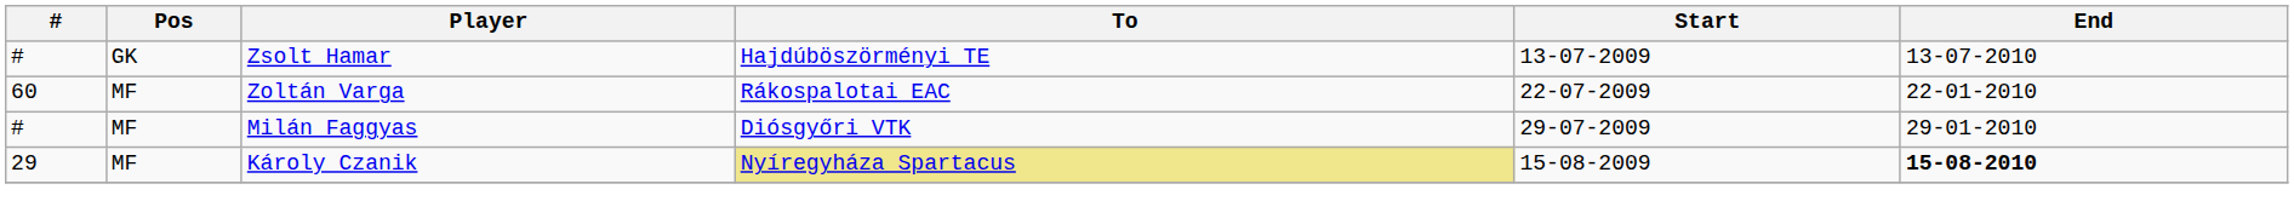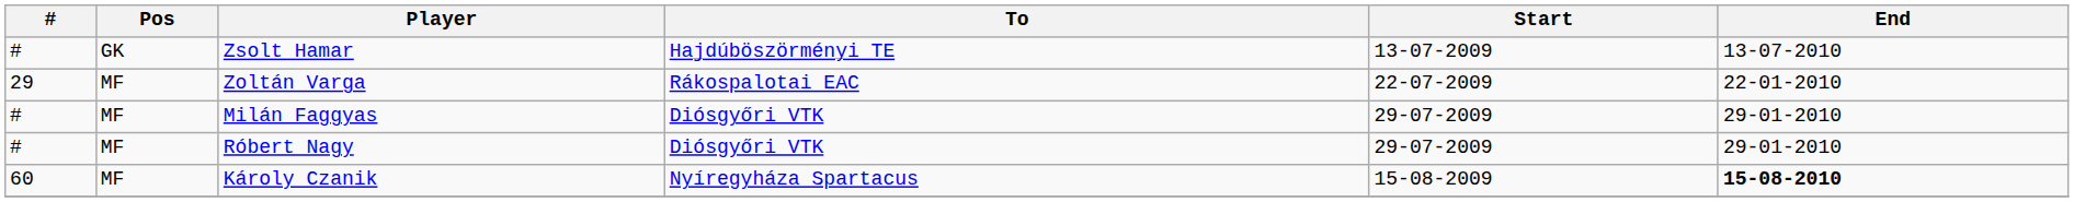 <table width=65% class="wikitable" style="text-align:center; font-size:95%; text-align:left">
 <tr>
 <th>#</th>
 <th>Pos</th>
 <th>Player</th>
 <th>To</th>
 <th>Start</th>
 <th>End</th>
 </tr>
 <tr --->
 <td>#</td>
 <td>GK</td>
 <td> <a href='#'>Zsolt Hamar</a></td>
 <td><a href='#'>Hajdúböszörményi TE</a></td>
 <td>13-07-2009</td>
 <td>13-07-2010</td>
 </tr>
 <tr --->
-<td>60</td>
+<td>29</td>
 <td>MF</td>
 <td> <a href='#'>Zoltán Varga</a></td>
 <td><a href='#'>Rákospalotai EAC</a></td>
 <td>22-07-2009</td>
 <td>22-01-2010</td>
 </tr>
 <tr --->
 <td>#</td>
 <td>MF</td>
 <td> <a href='#'>Milán Faggyas</a></td>
 <td><a href='#'>Diósgyőri VTK</a></td>
 <td>29-07-2009</td>
 <td>29-01-2010</td>
 </tr>
 <tr --->
-<td>29</td>
+<td>#</td>
+<td>MF</td>
+<td> <a href='#'>Róbert Nagy</a></td>
+<td><a href='#'>Diósgyőri VTK</a></td>
+<td>29-07-2009</td>
+<td>29-01-2010</td>
+</tr>
+<tr --->
+<td>60</td>
 <td>MF</td>
 <td> <a href='#'>Károly Czanik</a></td>
-<td style="background: khaki;"><a href='#'>Nyíregyháza Spartacus</a></td>
+<td><a href='#'>Nyíregyháza Spartacus</a></td>
 <td>15-08-2009</td>
 <td><strong>15-08-2010</strong></td>
 </tr>
 <tr --->
 </tr>
 </table>
